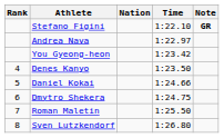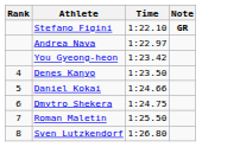 <table class="wikitable sortable" style="text-align:center">
 <tr>
 <th>Rank</th>
 <th>Athlete</th>
-<th>Nation</th>
 <th>Time</th>
 <th>Note</th>
 </tr>
 <tr>
 <td></td>
 <td align=left><a href='#'>Stefano Figini</a></td>
-<td align=left></td>
 <td>1:22.10</td>
 <td><strong>GR</strong></td>
 </tr>
 <tr>
 <td></td>
 <td align=left><a href='#'>Andrea Nava</a></td>
-<td align=left></td>
 <td>1:22.97</td>
 <td></td>
 </tr>
 <tr>
 <td></td>
 <td align=left><a href='#'>You Gyeong-heon</a></td>
-<td align=left></td>
 <td>1:23.42</td>
 <td></td>
 </tr>
 <tr>
 <td>4</td>
 <td align=left><a href='#'>Denes Kanyo</a></td>
-<td align=left></td>
 <td>1:23.50</td>
 <td></td>
 </tr>
 <tr>
 <td>5</td>
 <td align=left><a href='#'>Daniel Kokai</a></td>
-<td align=left></td>
 <td>1:24.66</td>
 <td></td>
 </tr>
 <tr>
 <td>6</td>
 <td align=left><a href='#'>Dmytro Shekera</a></td>
-<td align=left></td>
 <td>1:24.75</td>
 <td></td>
 </tr>
 <tr>
 <td>7</td>
 <td align=left><a href='#'>Roman Maletin</a></td>
-<td align=left></td>
 <td>1:25.50</td>
 <td></td>
 </tr>
 <tr>
 <td>8</td>
 <td align=left><a href='#'>Sven Lutzkendorf</a></td>
-<td align=left></td>
 <td>1:26.80</td>
 <td></td>
 </tr>
 </table>
